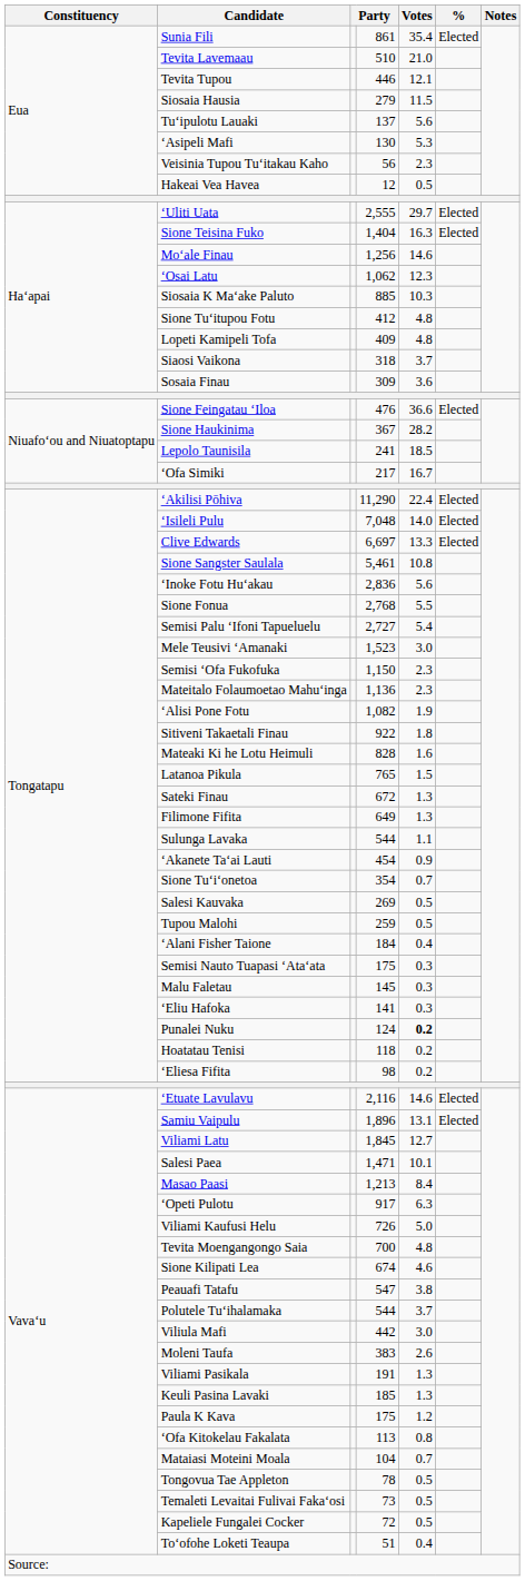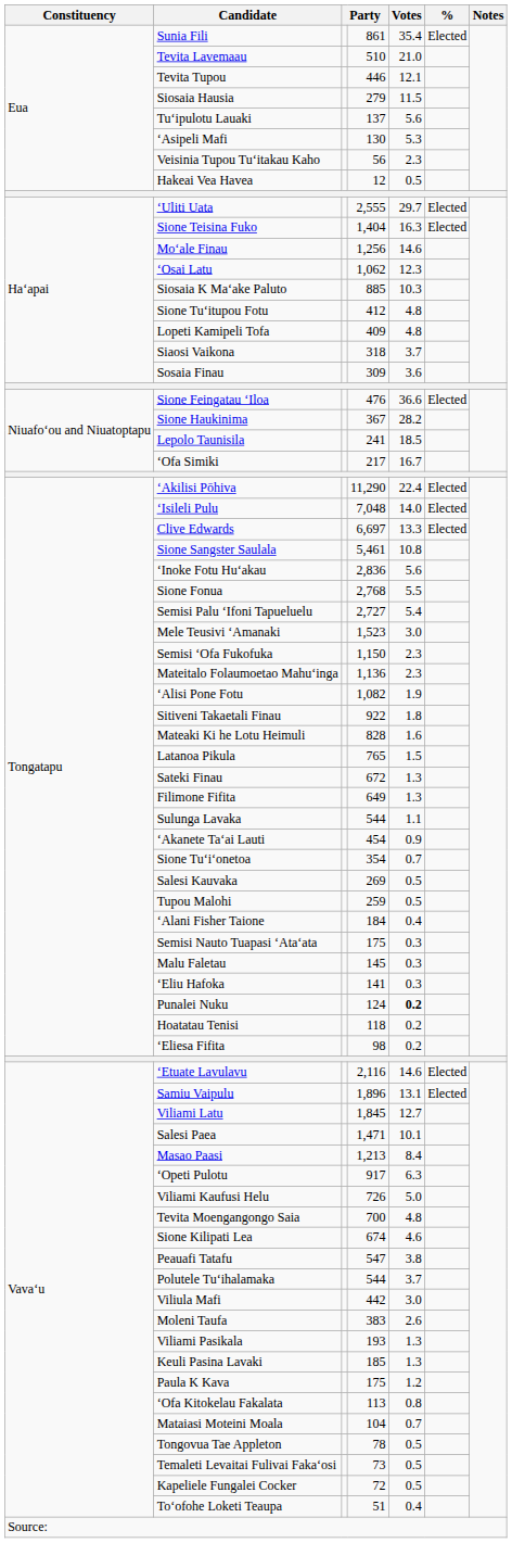 <table class=wikitable>
 <tr>
 <th>Constituency</th>
 <th>Candidate</th>
 <th colspan=2>Party</th>
 <th>Votes</th>
 <th>%</th>
 <th>Notes</th>
 </tr>
 <tr>
 <td rowspan=8>Eua</td>
 <td><a href='#'>Sunia Fili</a></td>
 <td></td>
 <td align=right>861</td>
 <td align=right>35.4</td>
 <td>Elected</td>
 </tr>
 <tr>
 <td><a href='#'>Tevita Lavemaau</a></td>
 <td></td>
 <td align=right>510</td>
 <td align=right>21.0</td>
 <td></td>
 </tr>
 <tr>
 <td>Tevita Tupou</td>
 <td></td>
 <td align=right>446</td>
 <td align=right>12.1</td>
 <td></td>
 </tr>
 <tr>
 <td>Siosaia Hausia</td>
 <td></td>
 <td align=right>279</td>
 <td align=right>11.5</td>
 <td></td>
 </tr>
 <tr>
 <td>Tuʻipulotu Lauaki</td>
 <td></td>
 <td align=right>137</td>
 <td align=right>5.6</td>
 <td></td>
 </tr>
 <tr>
 <td>ʻAsipeli Mafi</td>
 <td></td>
 <td align=right>130</td>
 <td align=right>5.3</td>
 <td></td>
 </tr>
 <tr>
 <td>Veisinia Tupou Tuʻitakau Kaho</td>
 <td></td>
 <td align=right>56</td>
 <td align=right>2.3</td>
 <td></td>
 </tr>
 <tr>
 <td>Hakeai Vea Havea</td>
 <td></td>
 <td align=right>12</td>
 <td align=right>0.5</td>
 <td></td>
 </tr>
 <tr>
 <th colspan=7></th>
 </tr>
 <tr>
 <td rowspan=9>Haʻapai</td>
 <td><a href='#'>ʻUliti Uata</a></td>
 <td></td>
 <td align=right>2,555</td>
 <td align=right>29.7</td>
 <td>Elected</td>
 </tr>
 <tr>
 <td><a href='#'>Sione Teisina Fuko</a></td>
 <td></td>
 <td align=right>1,404</td>
 <td align=right>16.3</td>
 <td>Elected</td>
 </tr>
 <tr>
 <td><a href='#'>Moʻale Finau</a></td>
 <td></td>
 <td align=right>1,256</td>
 <td align=right>14.6</td>
 <td></td>
 </tr>
 <tr>
 <td><a href='#'>ʻOsai Latu</a></td>
 <td></td>
 <td align=right>1,062</td>
 <td align=right>12.3</td>
 <td></td>
 </tr>
 <tr>
 <td>Siosaia K Maʻake Paluto</td>
 <td></td>
 <td align=right>885</td>
 <td align=right>10.3</td>
 <td></td>
 </tr>
 <tr>
 <td>Sione Tuʻitupou Fotu</td>
 <td></td>
 <td align=right>412</td>
 <td align=right>4.8</td>
 <td></td>
 </tr>
 <tr>
 <td>Lopeti Kamipeli Tofa</td>
 <td></td>
 <td align=right>409</td>
 <td align=right>4.8</td>
 <td></td>
 </tr>
 <tr>
 <td>Siaosi Vaikona</td>
 <td></td>
 <td align=right>318</td>
 <td align=right>3.7</td>
 <td></td>
 </tr>
 <tr>
 <td>Sosaia Finau</td>
 <td></td>
 <td align=right>309</td>
 <td align=right>3.6</td>
 <td></td>
 </tr>
 <tr>
 <th colspan=7></th>
 </tr>
 <tr>
 <td rowspan=4>Niuafoʻou and Niuatoptapu</td>
 <td><a href='#'>Sione Feingatau ʻIloa</a></td>
 <td></td>
 <td align=right>476</td>
 <td align=right>36.6</td>
 <td>Elected</td>
 </tr>
 <tr>
 <td><a href='#'>Sione Haukinima</a></td>
 <td></td>
 <td align=right>367</td>
 <td align=right>28.2</td>
 <td></td>
 </tr>
 <tr>
 <td><a href='#'>Lepolo Taunisila</a></td>
 <td></td>
 <td align=right>241</td>
 <td align=right>18.5</td>
 <td></td>
 </tr>
 <tr>
 <td>ʻOfa Simiki</td>
 <td></td>
 <td align=right>217</td>
 <td align=right>16.7</td>
 <td></td>
 </tr>
 <tr>
 <th colspan=7></th>
 </tr>
 <tr>
 <td rowspan=28>Tongatapu</td>
 <td><a href='#'>ʻAkilisi Pōhiva</a></td>
 <td></td>
 <td align=right>11,290</td>
 <td align=right>22.4</td>
 <td>Elected</td>
 </tr>
 <tr>
 <td><a href='#'>ʻIsileli Pulu</a></td>
 <td></td>
 <td align=right>7,048</td>
 <td align=right>14.0</td>
 <td>Elected</td>
 </tr>
 <tr>
 <td><a href='#'>Clive Edwards</a></td>
 <td></td>
 <td align=right>6,697</td>
 <td align=right>13.3</td>
 <td>Elected</td>
 </tr>
 <tr>
 <td><a href='#'>Sione Sangster Saulala</a></td>
 <td></td>
 <td align=right>5,461</td>
 <td align=right>10.8</td>
 <td></td>
 </tr>
 <tr>
 <td>ʻInoke Fotu Huʻakau</td>
 <td></td>
 <td align=right>2,836</td>
 <td align=right>5.6</td>
 <td></td>
 </tr>
 <tr>
 <td>Sione Fonua</td>
 <td></td>
 <td align=right>2,768</td>
 <td align=right>5.5</td>
 <td></td>
 </tr>
 <tr>
 <td>Semisi Palu ʻIfoni Tapueluelu</td>
 <td></td>
 <td align=right>2,727</td>
 <td align=right>5.4</td>
 <td></td>
 </tr>
 <tr>
 <td>Mele Teusivi ʻAmanaki</td>
 <td></td>
 <td align=right>1,523</td>
 <td align=right>3.0</td>
 <td></td>
 </tr>
 <tr>
 <td>Semisi ʻOfa Fukofuka</td>
 <td></td>
 <td align=right>1,150</td>
 <td align=right>2.3</td>
 <td></td>
 </tr>
 <tr>
 <td>Mateitalo Folaumoetao Mahuʻinga</td>
 <td></td>
 <td align=right>1,136</td>
 <td align=right>2.3</td>
 <td></td>
 </tr>
 <tr>
 <td>ʻAlisi Pone Fotu</td>
 <td></td>
 <td align=right>1,082</td>
 <td align=right>1.9</td>
 <td></td>
 </tr>
 <tr>
 <td>Sitiveni Takaetali Finau</td>
 <td></td>
 <td align=right>922</td>
 <td align=right>1.8</td>
 <td></td>
 </tr>
 <tr>
 <td>Mateaki Ki he Lotu Heimuli</td>
 <td></td>
 <td align=right>828</td>
 <td align=right>1.6</td>
 <td></td>
 </tr>
 <tr>
 <td>Latanoa Pikula</td>
 <td></td>
 <td align=right>765</td>
 <td align=right>1.5</td>
 <td></td>
 </tr>
 <tr>
 <td>Sateki Finau</td>
 <td></td>
 <td align=right>672</td>
 <td align=right>1.3</td>
 <td></td>
 </tr>
 <tr>
 <td>Filimone Fifita</td>
 <td></td>
 <td align=right>649</td>
 <td align=right>1.3</td>
 <td></td>
 </tr>
 <tr>
 <td>Sulunga Lavaka</td>
 <td></td>
 <td align=right>544</td>
 <td align=right>1.1</td>
 <td></td>
 </tr>
 <tr>
 <td>ʻAkanete Taʻai Lauti</td>
 <td></td>
 <td align=right>454</td>
 <td align=right>0.9</td>
 <td></td>
 </tr>
 <tr>
 <td>Sione Tuʻiʻonetoa</td>
 <td></td>
 <td align=right>354</td>
 <td align=right>0.7</td>
 <td></td>
 </tr>
 <tr>
 <td>Salesi Kauvaka</td>
 <td></td>
 <td align=right>269</td>
 <td align=right>0.5</td>
 <td></td>
 </tr>
 <tr>
 <td>Tupou Malohi</td>
 <td></td>
 <td align=right>259</td>
 <td align=right>0.5</td>
 <td></td>
 </tr>
 <tr>
 <td>ʻAlani Fisher Taione</td>
 <td></td>
 <td align=right>184</td>
 <td align=right>0.4</td>
 <td></td>
 </tr>
 <tr>
 <td>Semisi Nauto Tuapasi ʻAtaʻata</td>
 <td></td>
 <td align=right>175</td>
 <td align=right>0.3</td>
 <td></td>
 </tr>
 <tr>
 <td>Malu Faletau</td>
 <td></td>
 <td align=right>145</td>
 <td align=right>0.3</td>
 <td></td>
 </tr>
 <tr>
 <td>ʻEliu Hafoka</td>
 <td></td>
 <td align=right>141</td>
 <td align=right>0.3</td>
 <td></td>
 </tr>
 <tr>
 <td>Punalei Nuku</td>
 <td></td>
 <td align=right>124</td>
 <td align=right><strong>0.2</strong></td>
 <td></td>
 </tr>
 <tr>
 <td>Hoatatau Tenisi</td>
 <td></td>
 <td align=right>118</td>
 <td align=right>0.2</td>
 <td></td>
 </tr>
 <tr>
 <td>ʻEliesa Fifita</td>
 <td></td>
 <td align=right>98</td>
 <td align=right>0.2</td>
 <td></td>
 </tr>
 <tr>
 <th colspan=7></th>
 </tr>
 <tr>
 <td rowspan=22>Vavaʻu</td>
 <td><a href='#'>ʻEtuate Lavulavu</a></td>
 <td></td>
 <td align=right>2,116</td>
 <td align=right>14.6</td>
 <td>Elected</td>
 </tr>
 <tr>
 <td><a href='#'>Samiu Vaipulu</a></td>
 <td></td>
 <td align=right>1,896</td>
 <td align=right>13.1</td>
 <td>Elected</td>
 </tr>
 <tr>
 <td><a href='#'>Viliami Latu</a></td>
 <td></td>
 <td align=right>1,845</td>
 <td align=right>12.7</td>
 <td></td>
 </tr>
 <tr>
 <td>Salesi Paea</td>
 <td></td>
 <td align=right>1,471</td>
 <td align=right>10.1</td>
 <td></td>
 </tr>
 <tr>
 <td><a href='#'>Masao Paasi</a></td>
 <td></td>
 <td align=right>1,213</td>
 <td align=right>8.4</td>
 <td></td>
 </tr>
 <tr>
 <td>ʻOpeti Pulotu</td>
 <td></td>
 <td align=right>917</td>
 <td align=right>6.3</td>
 <td></td>
 </tr>
 <tr>
 <td>Viliami Kaufusi Helu</td>
 <td></td>
 <td align=right>726</td>
 <td align=right>5.0</td>
 <td></td>
 </tr>
 <tr>
 <td>Tevita Moengangongo Saia</td>
 <td></td>
 <td align=right>700</td>
 <td align=right>4.8</td>
 <td></td>
 </tr>
 <tr>
 <td>Sione Kilipati Lea</td>
 <td></td>
 <td align=right>674</td>
 <td align=right>4.6</td>
 <td></td>
 </tr>
 <tr>
 <td>Peauafi Tatafu</td>
 <td></td>
 <td align=right>547</td>
 <td align=right>3.8</td>
 <td></td>
 </tr>
 <tr>
 <td>Polutele Tuʻihalamaka</td>
 <td></td>
 <td align=right>544</td>
 <td align=right>3.7</td>
 <td></td>
 </tr>
 <tr>
 <td>Viliula Mafi</td>
 <td></td>
 <td align=right>442</td>
 <td align=right>3.0</td>
 <td></td>
 </tr>
 <tr>
 <td>Moleni Taufa</td>
 <td></td>
 <td align=right>383</td>
 <td align=right>2.6</td>
 <td></td>
 </tr>
 <tr>
 <td>Viliami Pasikala</td>
 <td></td>
-<td align=right>191</td>
+<td align=right>193</td>
 <td align=right>1.3</td>
 <td></td>
 </tr>
 <tr>
 <td>Keuli Pasina Lavaki</td>
 <td></td>
 <td align=right>185</td>
 <td align=right>1.3</td>
 <td></td>
 </tr>
 <tr>
 <td>Paula K Kava</td>
 <td></td>
 <td align=right>175</td>
 <td align=right>1.2</td>
 <td></td>
 </tr>
 <tr>
 <td>ʻOfa Kitokelau Fakalata</td>
 <td></td>
 <td align=right>113</td>
 <td align=right>0.8</td>
 <td></td>
 </tr>
 <tr>
 <td>Mataiasi Moteini Moala</td>
 <td></td>
 <td align=right>104</td>
 <td align=right>0.7</td>
 <td></td>
 </tr>
 <tr>
 <td>Tongovua Tae Appleton</td>
 <td></td>
 <td align=right>78</td>
 <td align=right>0.5</td>
 <td></td>
 </tr>
 <tr>
 <td>Temaleti Levaitai Fulivai Fakaʻosi</td>
 <td></td>
 <td align=right>73</td>
 <td align=right>0.5</td>
 <td></td>
 </tr>
 <tr>
 <td>Kapeliele Fungalei Cocker</td>
 <td></td>
 <td align=right>72</td>
 <td align=right>0.5</td>
 <td></td>
 </tr>
 <tr>
 <td>Toʻofohe Loketi Teaupa</td>
 <td></td>
 <td align=right>51</td>
 <td align=right>0.4</td>
 <td></td>
 </tr>
 <tr>
 <td colspan=7>Source: </td>
 </tr>
 </table>
